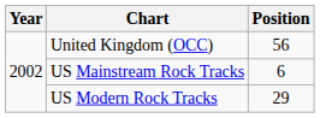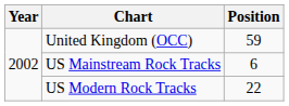 <table class="wikitable">
 <tr>
 <th>Year</th>
 <th>Chart</th>
 <th>Position</th>
 </tr>
 <tr>
 <td rowspan="3">2002</td>
 <td>United Kingdom (<a href='#'>OCC</a>)</td>
-<td align="center">56</td>
+<td align="center">59</td>
 </tr>
 <tr>
 <td>US <a href='#'>Mainstream Rock Tracks</a></td>
 <td align="center">6</td>
 </tr>
 <tr>
 <td>US <a href='#'>Modern Rock Tracks</a></td>
-<td align="center">29</td>
+<td align="center">22</td>
 </tr>
 </table>
